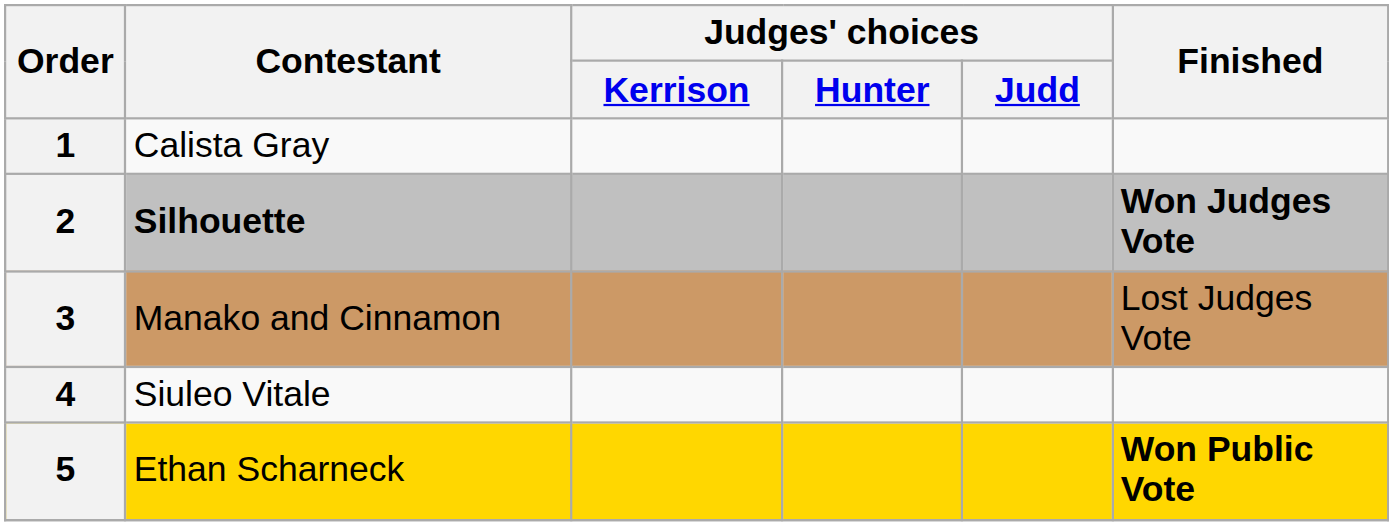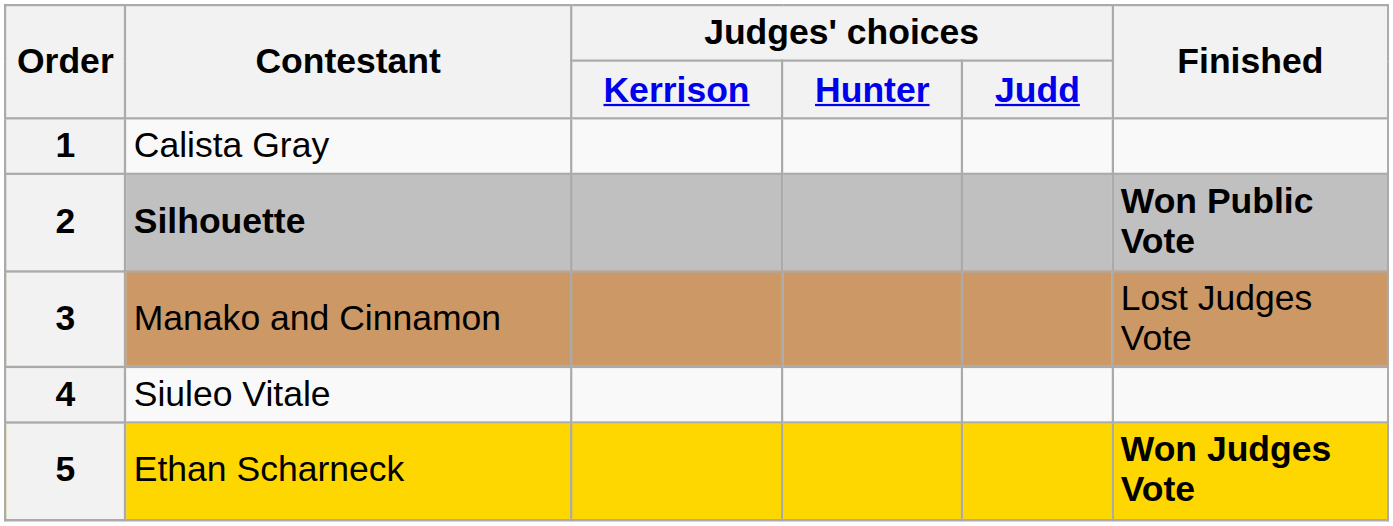 <table class="wikitable" width="100%">
 <tr>
 <th rowspan=2 width="1%">Order</th>
 <th rowspan=2 width="21%">Contestant</th>
 <th colspan=3 width="20%">Judges' choices</th>
 <th rowspan=2 width="13%">Finished</th>
 </tr>
 <tr>
 <th width="70"><a href='#'>Kerrison</a></th>
 <th width="70"><a href='#'>Hunter</a></th>
 <th width="70"><a href='#'>Judd</a></th>
 </tr>
 <tr>
 <th>1</th>
 <td>Calista Gray</td>
 <td></td>
 <td></td>
 <td></td>
 <td></td>
 </tr>
 <tr style="background:silver;">
 <th>2</th>
 <td><strong>Silhouette</strong></td>
 <td></td>
 <td style="text-align: center;"></td>
 <td style="text-align: center;"></td>
-<td><strong>Won Judges Vote</strong></td>
+<td><strong>Won Public Vote</strong></td>
 </tr>
 <tr style="background:#c96;">
 <th>3</th>
 <td>Manako and Cinnamon</td>
 <td></td>
 <td></td>
 <td></td>
 <td>Lost Judges Vote</td>
 </tr>
 <tr>
 <th>4</th>
 <td>Siuleo Vitale</td>
 <td></td>
 <td></td>
 <td></td>
 <td></td>
 </tr>
 <tr style="background:gold;">
 <th>5</th>
 <td>Ethan Scharneck</td>
 <td></td>
 <td></td>
 <td></td>
-<td><strong>Won Public Vote</strong></td>
+<td><strong>Won Judges Vote</strong></td>
 </tr>
 <tr>
 </tr>
 </table>
